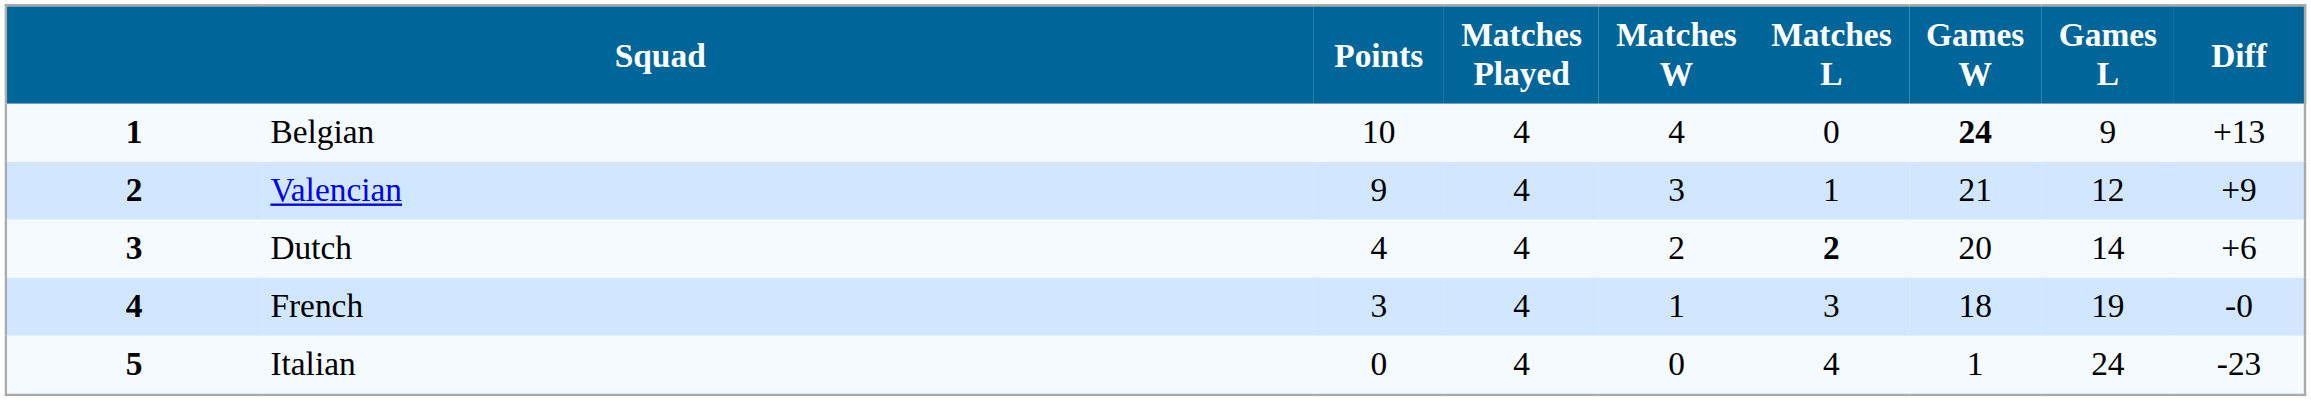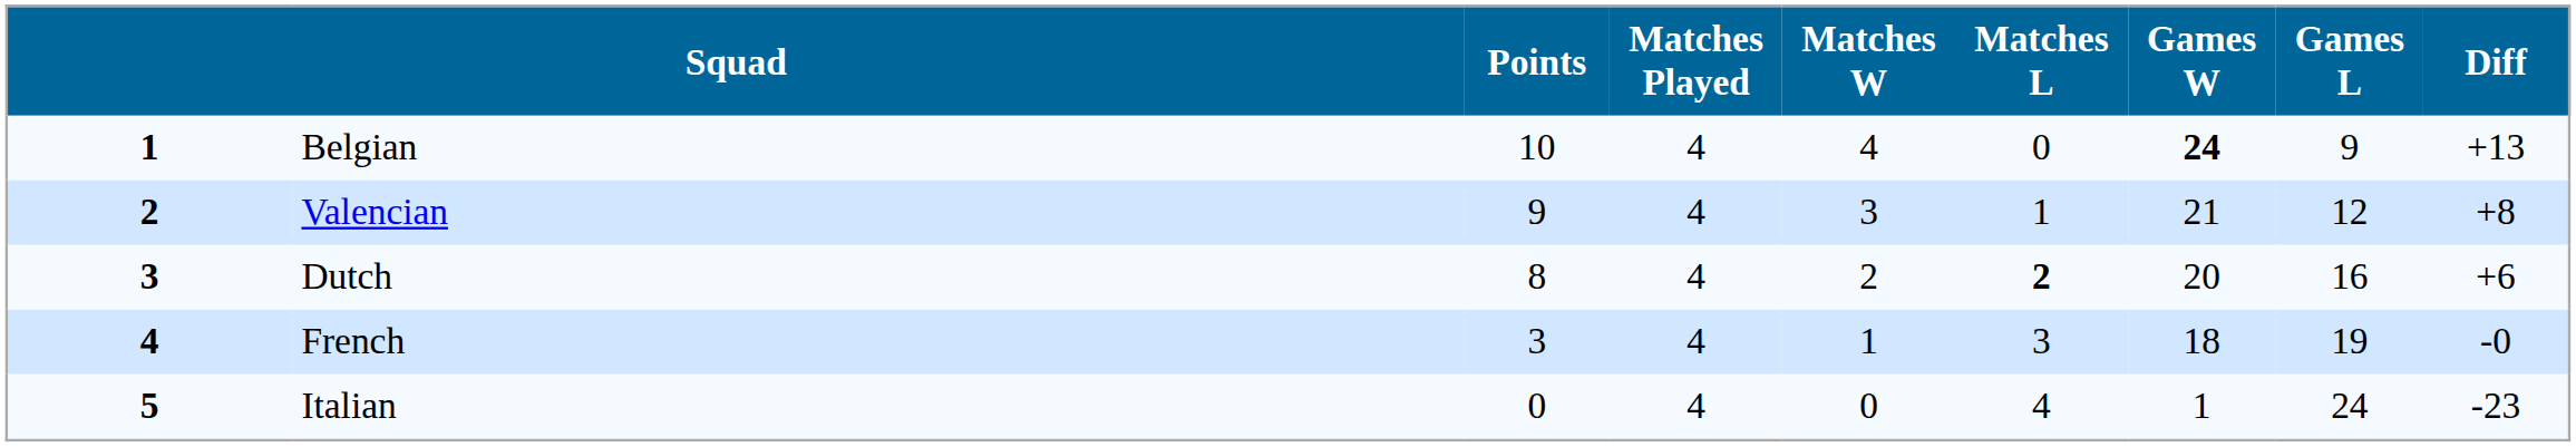 <table align=center width=50% cellpadding="4" cellspacing="0" style="background: #f9f9f9; border: 1px #aaa solid; border-collapse: collapse; font-size: 90%;">
 <tr align=center bgcolor=#006699 style="color:white;">
 <th width=50% colspan=2>Squad</th>
 <th width=5%>Points</th>
 <th width=5%>Matches Played</th>
 <th width=5%>Matches W</th>
 <th width=5%>Matches L</th>
 <th width=5%>Games W</th>
 <th width=5%>Games L</th>
 <th width=5%>Diff</th>
 </tr>
 <tr align=center bgcolor=#F5FAFF>
 <td><strong>1</strong></td>
 <td align=left>Belgian</td>
 <td>10</td>
 <td>4</td>
 <td>4</td>
 <td>0</td>
 <td><strong>24</strong></td>
 <td>9</td>
 <td>+13</td>
 </tr>
 <tr align=center bgcolor=#D0E7FF>
 <td><strong>2</strong></td>
 <td align=left><a href='#'>Valencian</a></td>
 <td>9</td>
 <td>4</td>
 <td>3</td>
 <td>1</td>
 <td>21</td>
 <td>12</td>
-<td>+9</td>
+<td>+8</td>
 </tr>
 <tr align=center bgcolor=#F5FAFF>
 <td><strong>3</strong></td>
 <td align=left>Dutch</td>
-<td>4</td>
+<td>8</td>
 <td>4</td>
 <td>2</td>
 <td><strong>2</strong></td>
 <td>20</td>
-<td>14</td>
+<td>16</td>
 <td>+6</td>
 </tr>
 <tr align=center bgcolor=#D0E7FF>
 <td><strong>4</strong></td>
 <td align=left>French</td>
 <td>3</td>
 <td>4</td>
 <td>1</td>
 <td>3</td>
 <td>18</td>
 <td>19</td>
 <td>-0</td>
 </tr>
 <tr align=center bgcolor=#F5FAFF>
 <td><strong>5</strong></td>
 <td align=left>Italian</td>
 <td>0</td>
 <td>4</td>
 <td>0</td>
 <td>4</td>
 <td>1</td>
 <td>24</td>
 <td>-23</td>
 </tr>
 </table>
